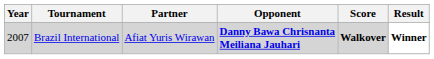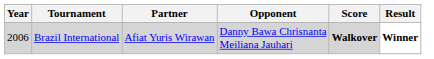 <table class="sortable wikitable" style="font-size: 90%;">
 <tr>
 <th>Year</th>
 <th>Tournament</th>
 <th>Partner</th>
 <th>Opponent</th>
 <th>Score</th>
 <th>Result</th>
 </tr>
 <tr style="background:#D5D5D5">
-<td align="center">2007</td>
+<td align="center">2006</td>
 <td align="left"><a href='#'>Brazil International</a></td>
 <td align="left"> <a href='#'>Afiat Yuris Wirawan</a></td>
-<td align="left"><strong> <a href='#'>Danny Bawa Chrisnanta</a> <br>  <a href='#'>Meiliana Jauhari</a></strong></td>
+<td align="left"> <a href='#'>Danny Bawa Chrisnanta</a> <br>  <a href='#'>Meiliana Jauhari</a></td>
 <td align="left"><strong>Walkover</strong></td>
 <td style="text-align:left; background:white"> <strong>Winner</strong></td>
 </tr>
 </table>
